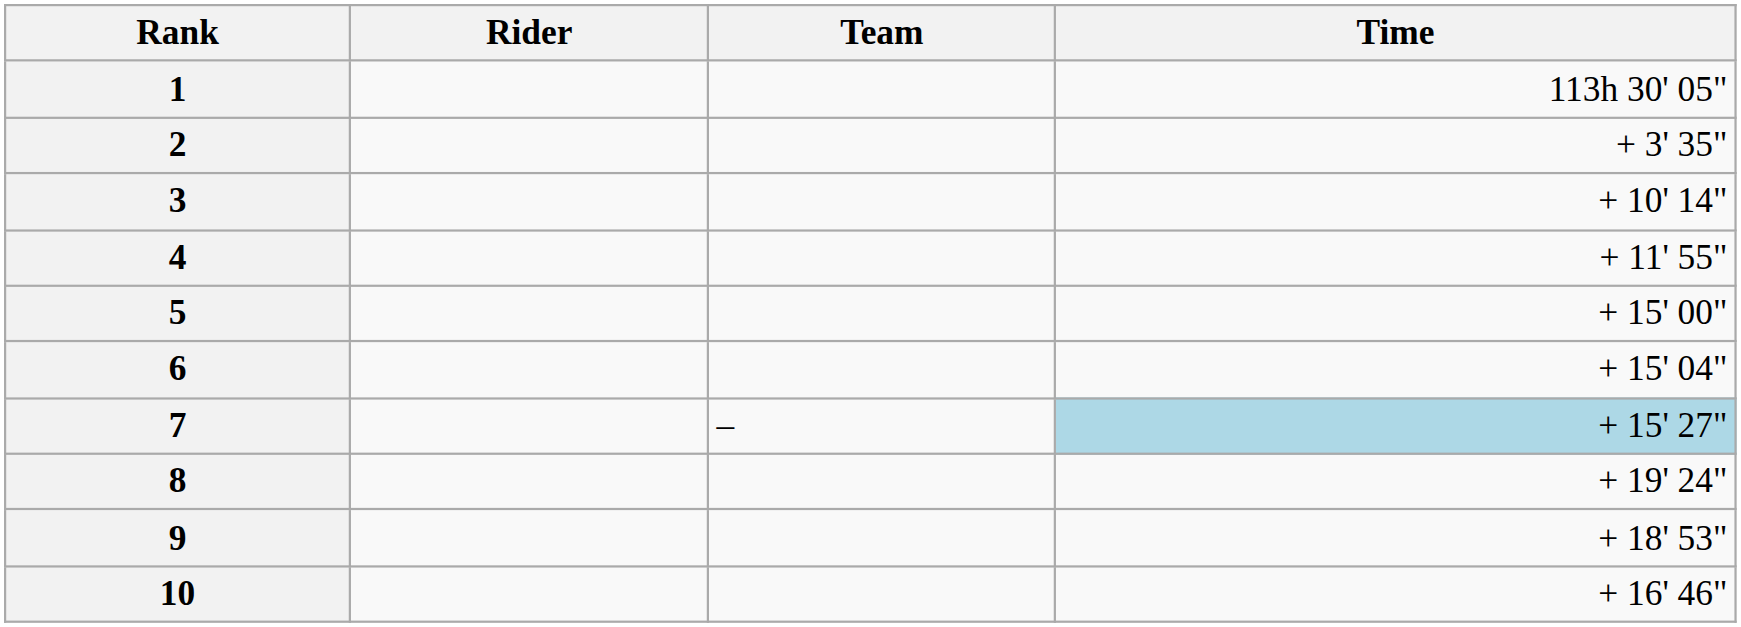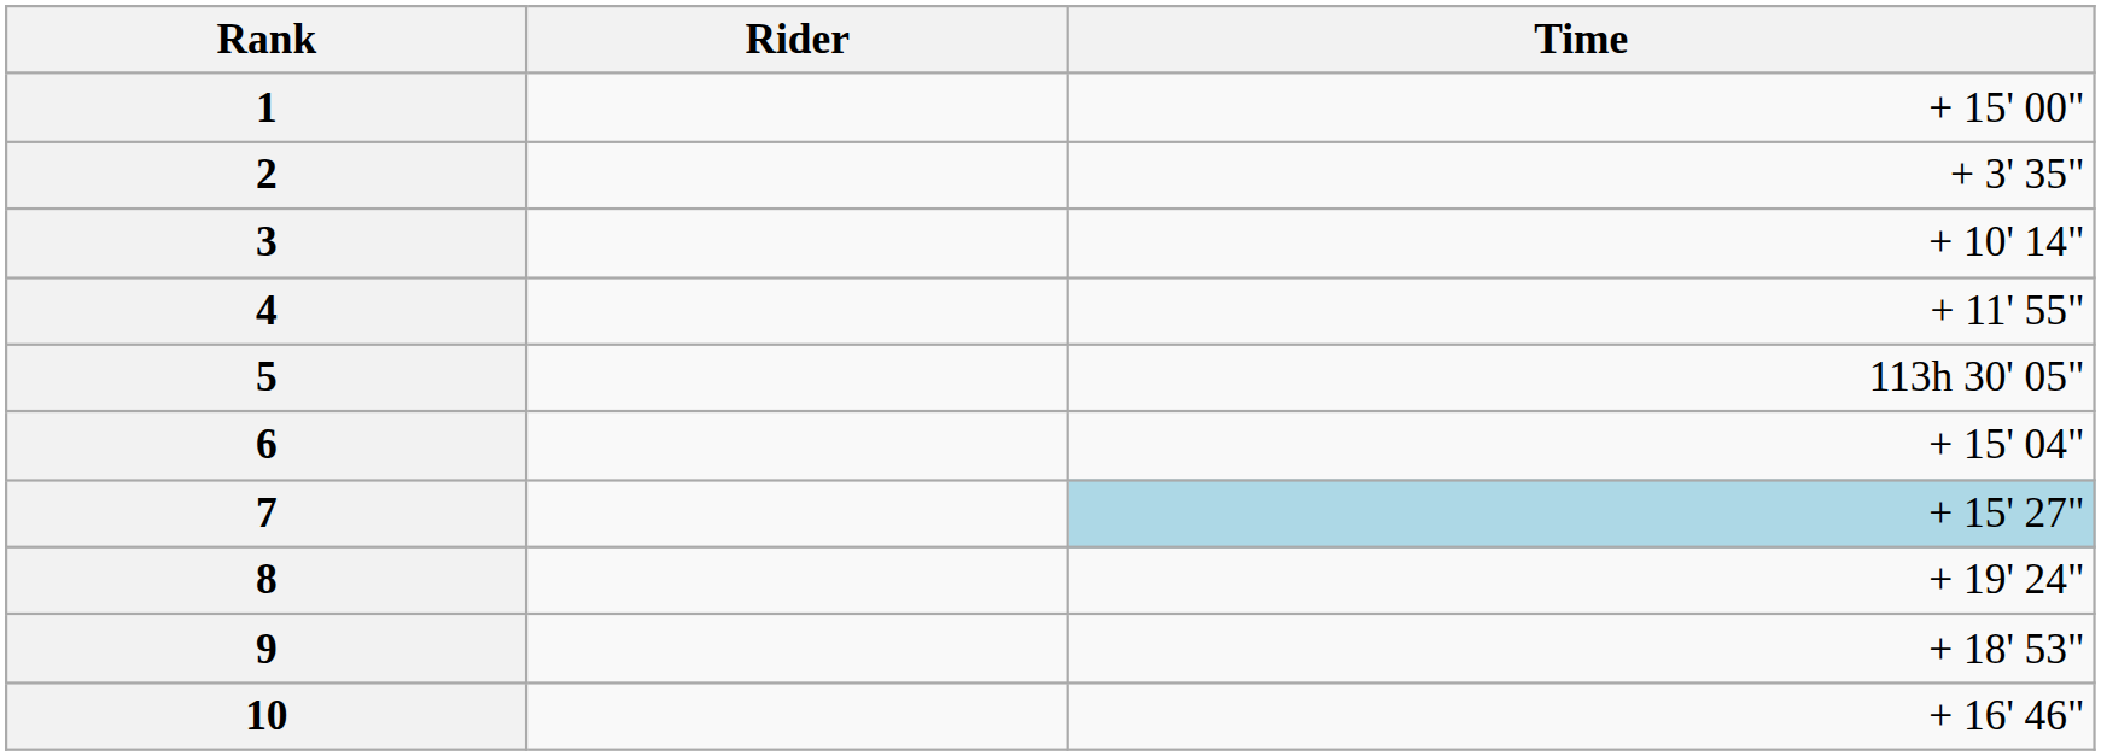 <table class="wikitable" style="width:49em;margin-bottom:0;">
 <tr>
 <th scope="col">Rank</th>
 <th scope="col">Rider</th>
-<th scope="col">Team</th>
 <th scope="col">Time</th>
 </tr>
 <tr>
 <th scope="row">1</th>
 <td></td>
-<td></td>
-<td style="text-align:right;">113h 30' 05"</td>
+<td style="text-align:right;">+ 15' 00"</td>
 </tr>
 <tr>
 <th scope="row">2</th>
-<td></td>
 <td></td>
 <td style="text-align:right;">+ 3' 35"</td>
 </tr>
 <tr>
 <th scope="row">3</th>
 <td></td>
-<td></td>
 <td style="text-align:right;">+ 10' 14"</td>
 </tr>
 <tr>
 <th scope="row">4</th>
-<td></td>
 <td></td>
 <td style="text-align:right;">+ 11' 55"</td>
 </tr>
 <tr>
 <th scope="row">5</th>
 <td></td>
-<td></td>
-<td style="text-align:right;">+ 15' 00"</td>
+<td style="text-align:right;">113h 30' 05"</td>
 </tr>
 <tr>
 <th scope="row">6</th>
-<td></td>
 <td></td>
 <td style="text-align:right;">+ 15' 04"</td>
 </tr>
 <tr>
 <th scope="row">7</th>
 <td></td>
-<td>–</td>
 <td style="background: lightblue; text-align:right;">+ 15' 27"</td>
 </tr>
 <tr>
 <th scope="row">8</th>
-<td></td>
 <td></td>
 <td style="text-align:right;">+ 19' 24"</td>
 </tr>
 <tr>
 <th scope="row">9</th>
 <td></td>
-<td></td>
 <td style="text-align:right;">+ 18' 53"</td>
 </tr>
 <tr>
 <th scope="row">10</th>
 <td></td>
-<td></td>
 <td style="text-align:right;">+ 16' 46"</td>
 </tr>
 </table>
